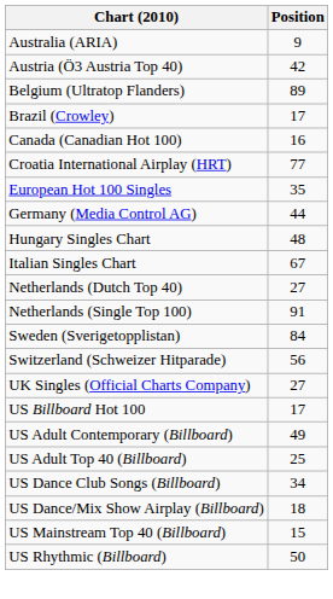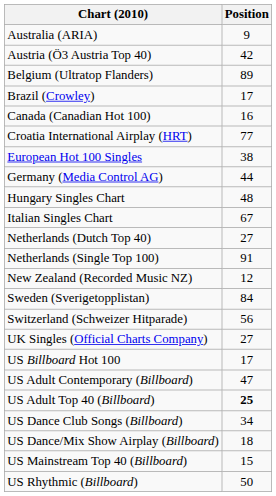 <table class="wikitable sortable plainrowheaders">
 <tr>
 <th>Chart (2010)</th>
 <th>Position</th>
 </tr>
 <tr>
 <td>Australia (ARIA)</td>
 <td style="text-align:center;">9</td>
 </tr>
 <tr>
 <td>Austria (Ö3 Austria Top 40)</td>
 <td style="text-align:center;">42</td>
 </tr>
 <tr>
 <td>Belgium (Ultratop Flanders)</td>
 <td style="text-align:center;">89</td>
 </tr>
 <tr>
 <td>Brazil (<a href='#'>Crowley</a>)</td>
 <td style="text-align:center;">17</td>
 </tr>
 <tr>
 <td>Canada (Canadian Hot 100)</td>
 <td style="text-align:center;">16</td>
 </tr>
 <tr>
 <td>Croatia International Airplay (<a href='#'>HRT</a>)</td>
 <td style="text-align:center;">77</td>
 </tr>
 <tr>
 <td><a href='#'>European Hot 100 Singles</a></td>
-<td style="text-align:center;">35</td>
+<td style="text-align:center;">38</td>
 </tr>
 <tr>
 <td>Germany (<a href='#'>Media Control AG</a>)</td>
 <td style="text-align:center;">44</td>
 </tr>
 <tr>
 <td>Hungary Singles Chart</td>
 <td style="text-align:center;">48</td>
 </tr>
 <tr>
 <td>Italian Singles Chart</td>
 <td style="text-align:center;">67</td>
 </tr>
 <tr>
 <td>Netherlands (Dutch Top 40)</td>
 <td style="text-align:center;">27</td>
 </tr>
 <tr>
 <td>Netherlands (Single Top 100)</td>
 <td style="text-align:center;">91</td>
 </tr>
 <tr>
+<td>New Zealand (Recorded Music NZ)</td>
+<td style="text-align:center;">12</td>
+</tr>
+<tr>
 <td>Sweden (Sverigetopplistan)</td>
 <td style="text-align:center;">84</td>
 </tr>
 <tr>
 <td>Switzerland (Schweizer Hitparade)</td>
 <td style="text-align:center;">56</td>
 </tr>
 <tr>
 <td>UK Singles (<a href='#'>Official Charts Company</a>)</td>
 <td style="text-align:center;">27</td>
 </tr>
 <tr>
 <td>US <em>Billboard</em> Hot 100</td>
 <td style="text-align:center;">17</td>
 </tr>
 <tr>
 <td>US Adult Contemporary (<em>Billboard</em>)</td>
-<td style="text-align:center;">49</td>
+<td style="text-align:center;">47</td>
 </tr>
 <tr>
 <td>US Adult Top 40 (<em>Billboard</em>)</td>
-<td style="text-align:center;">25</td>
+<td style="text-align:center;"><strong>25</strong></td>
 </tr>
 <tr>
 <td>US Dance Club Songs (<em>Billboard</em>)</td>
 <td style="text-align:center;">34</td>
 </tr>
 <tr>
 <td>US Dance/Mix Show Airplay (<em>Billboard</em>)</td>
 <td style="text-align:center;">18</td>
 </tr>
 <tr>
 <td>US Mainstream Top 40 (<em>Billboard</em>)</td>
 <td style="text-align:center;">15</td>
 </tr>
 <tr>
 <td>US Rhythmic (<em>Billboard</em>)</td>
 <td style="text-align:center;">50</td>
 </tr>
 </table>
